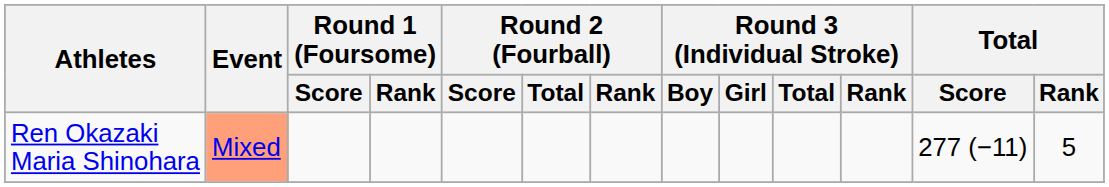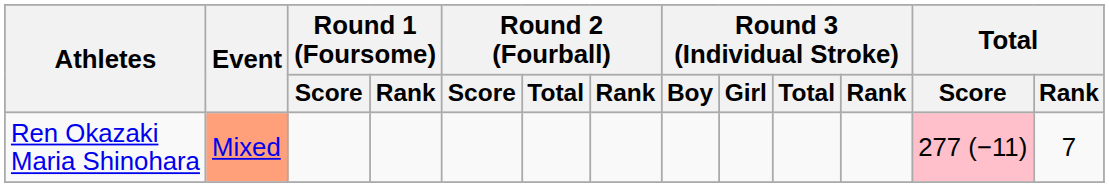 <table class="wikitable" style="font-size:90%">
 <tr>
 <th rowspan="2">Athletes</th>
 <th rowspan="2">Event</th>
 <th colspan="2">Round 1<br>(Foursome)</th>
 <th colspan="3">Round 2<br>(Fourball)</th>
 <th colspan="4">Round 3<br>(Individual Stroke)</th>
 <th colspan="2">Total</th>
 </tr>
 <tr style="font-size:95%">
 <th>Score</th>
 <th>Rank</th>
 <th>Score</th>
 <th>Total</th>
 <th>Rank</th>
 <th>Boy</th>
 <th>Girl</th>
 <th>Total</th>
 <th>Rank</th>
 <th>Score</th>
 <th>Rank</th>
 </tr>
 <tr align=center>
 <td align=left><a href='#'>Ren Okazaki</a><br><a href='#'>Maria Shinohara</a></td>
 <td align=left style="background: lightsalmon;"><a href='#'>Mixed</a></td>
 <td></td>
 <td></td>
 <td></td>
 <td></td>
 <td></td>
 <td></td>
 <td></td>
 <td></td>
 <td></td>
-<td>277 (−11)</td>
-<td>5</td>
+<td style="background: pink;">277 (−11)</td>
+<td>7</td>
 </tr>
 </table>
